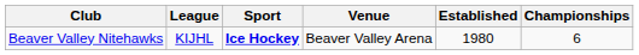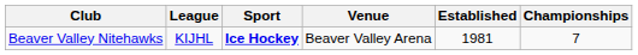 <table class="wikitable sortable" style="text-align:center">
 <tr>
 <th scope="col">Club</th>
 <th scope="col">League</th>
 <th scope="col">Sport</th>
 <th scope="col">Venue</th>
 <th scope="col">Established</th>
 <th scope="col">Championships</th>
 </tr>
 <tr>
 <td><a href='#'>Beaver Valley Nitehawks</a></td>
 <td><a href='#'>KIJHL</a></td>
 <td><strong><a href='#'>Ice Hockey</a></strong></td>
 <td>Beaver Valley Arena</td>
-<td>1980</td>
-<td>6</td>
+<td>1981</td>
+<td>7</td>
 </tr>
 </table>
